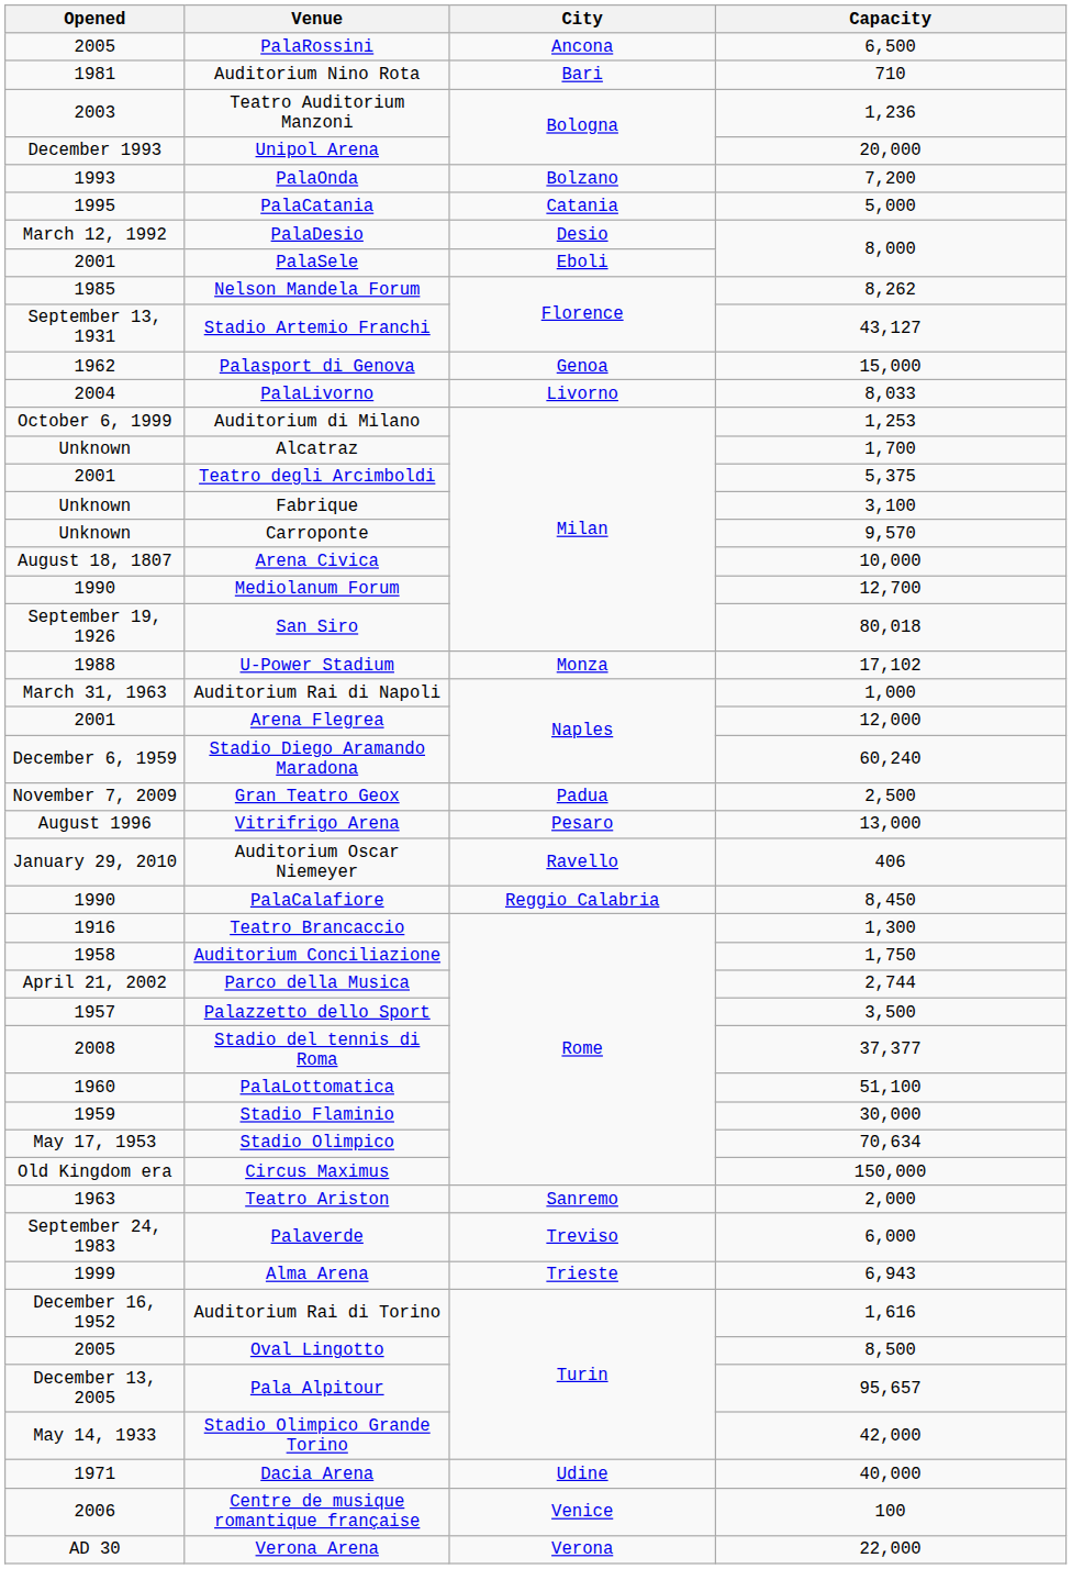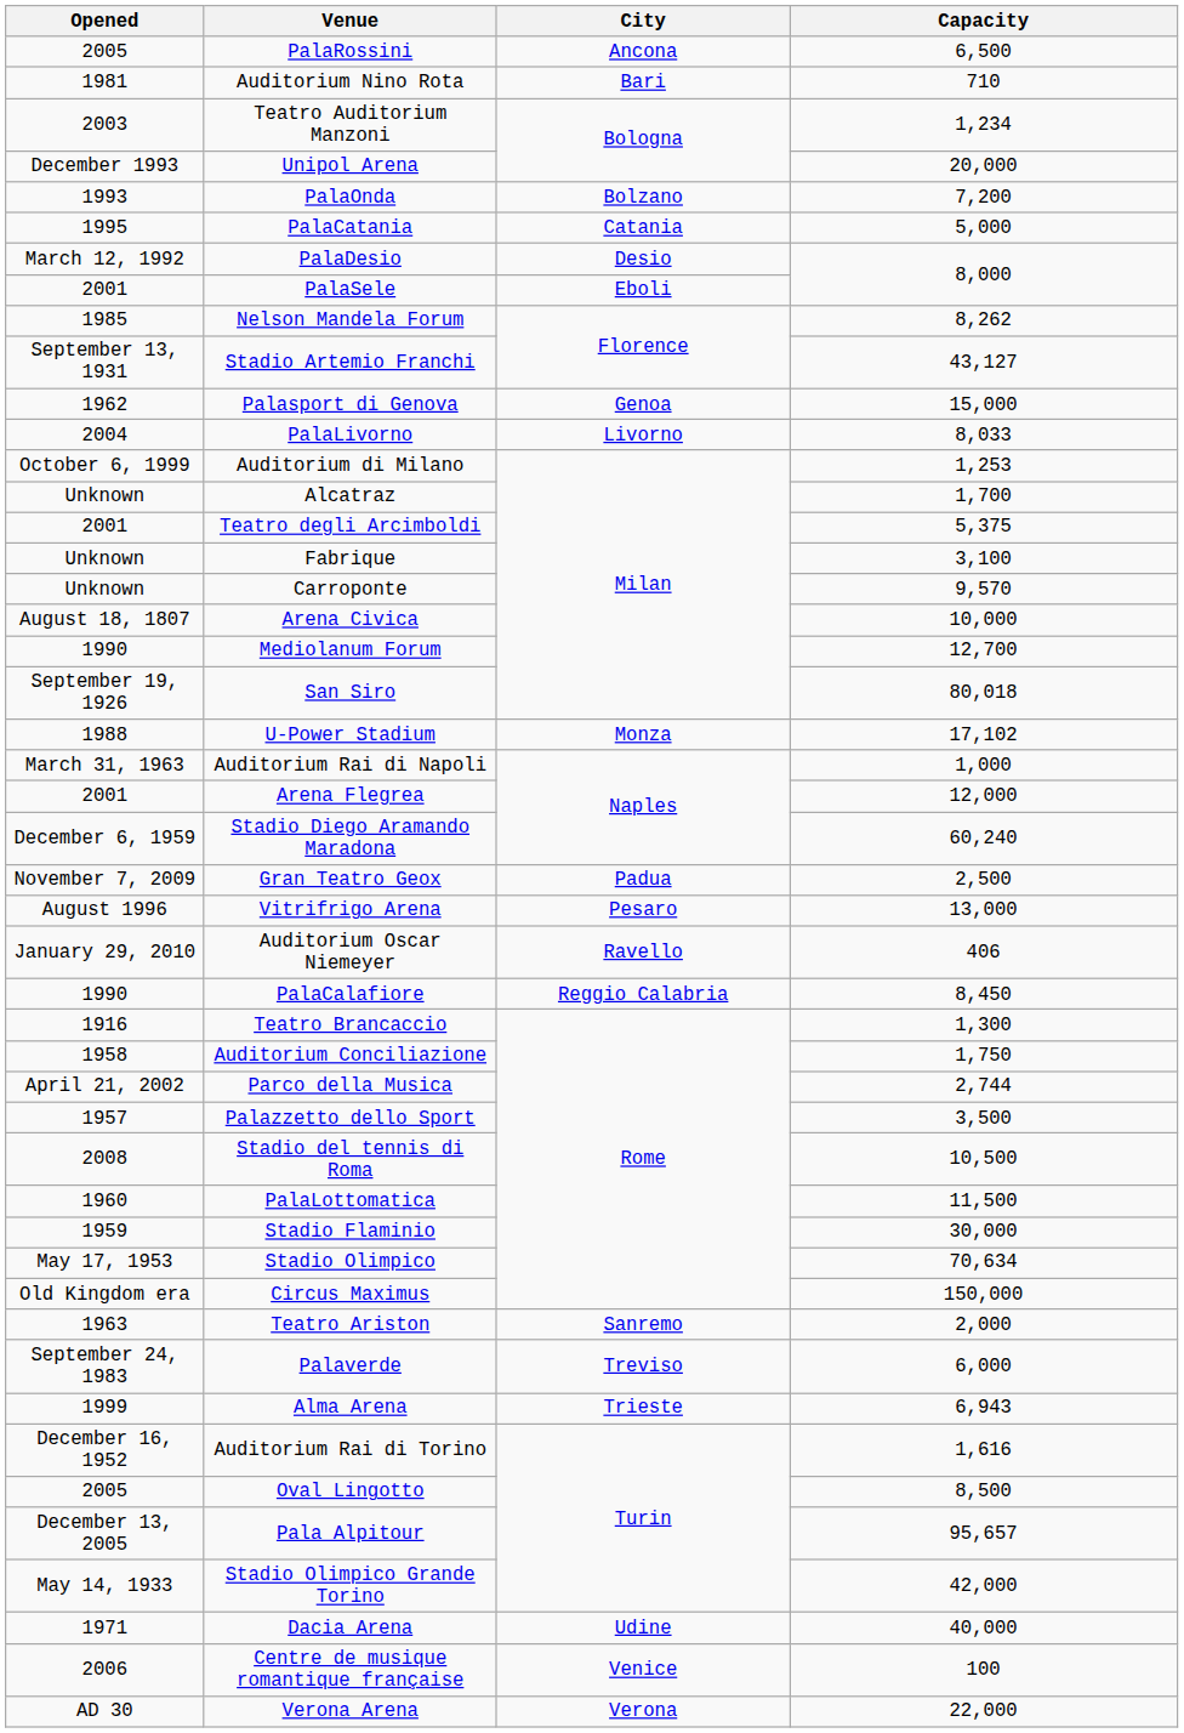 <table class="sortable wikitable" style="text-align:center;">
 <tr>
 <th scope="col" style="width:10em;">Opened</th>
 <th scope="col" style="width:15em;">Venue</th>
 <th scope="col" style="width:15em;">City</th>
 <th scope="col" style="width:20em;">Capacity</th>
 </tr>
 <tr>
 <td>2005</td>
 <td><a href='#'>PalaRossini</a></td>
 <td><a href='#'>Ancona</a></td>
 <td>6,500</td>
 </tr>
 <tr>
 <td>1981</td>
 <td>Auditorium Nino Rota</td>
 <td><a href='#'>Bari</a></td>
 <td>710</td>
 </tr>
 <tr>
 <td>2003</td>
 <td>Teatro Auditorium Manzoni</td>
 <td rowspan="2"><a href='#'>Bologna</a></td>
-<td>1,236</td>
+<td>1,234</td>
 </tr>
 <tr>
 <td>December 1993</td>
 <td><a href='#'>Unipol Arena</a></td>
 <td>20,000</td>
 </tr>
 <tr>
 <td>1993</td>
 <td><a href='#'>PalaOnda</a></td>
 <td><a href='#'>Bolzano</a></td>
 <td>7,200</td>
 </tr>
 <tr>
 <td>1995</td>
 <td><a href='#'>PalaCatania</a></td>
 <td><a href='#'>Catania</a></td>
 <td>5,000</td>
 </tr>
 <tr>
 <td>March 12, 1992</td>
 <td><a href='#'>PalaDesio</a></td>
 <td><a href='#'>Desio</a></td>
 <td rowspan="2">8,000</td>
 </tr>
 <tr>
 <td>2001</td>
 <td><a href='#'>PalaSele</a></td>
 <td><a href='#'>Eboli</a></td>
 </tr>
 <tr>
 <td>1985</td>
 <td><a href='#'>Nelson Mandela Forum</a></td>
 <td rowspan="2"><a href='#'>Florence</a></td>
 <td>8,262</td>
 </tr>
 <tr>
 <td>September 13, 1931</td>
 <td><a href='#'>Stadio Artemio Franchi</a></td>
 <td>43,127</td>
 </tr>
 <tr>
 <td>1962</td>
 <td><a href='#'>Palasport di Genova</a></td>
 <td><a href='#'>Genoa</a></td>
 <td>15,000</td>
 </tr>
 <tr>
 <td>2004</td>
 <td><a href='#'>PalaLivorno</a></td>
 <td><a href='#'>Livorno</a></td>
 <td>8,033</td>
 </tr>
 <tr>
 <td>October 6, 1999</td>
 <td>Auditorium di Milano</td>
 <td rowspan="8"><a href='#'>Milan</a></td>
 <td>1,253</td>
 </tr>
 <tr>
 <td>Unknown</td>
 <td>Alcatraz</td>
 <td>1,700</td>
 </tr>
 <tr>
 <td>2001</td>
 <td><a href='#'>Teatro degli Arcimboldi</a></td>
 <td>5,375</td>
 </tr>
 <tr>
 <td>Unknown</td>
 <td>Fabrique</td>
 <td>3,100</td>
 </tr>
 <tr>
 <td>Unknown</td>
 <td>Carroponte</td>
 <td>9,570</td>
 </tr>
 <tr>
 <td>August 18, 1807</td>
 <td><a href='#'>Arena Civica</a></td>
 <td>10,000</td>
 </tr>
 <tr>
 <td>1990</td>
 <td><a href='#'>Mediolanum Forum</a></td>
 <td>12,700</td>
 </tr>
 <tr>
 <td>September 19, 1926</td>
 <td><a href='#'>San Siro</a></td>
 <td>80,018</td>
 </tr>
 <tr>
 <td>1988</td>
 <td><a href='#'>U-Power Stadium</a></td>
 <td><a href='#'>Monza</a></td>
 <td>17,102</td>
 </tr>
 <tr>
 <td>March 31, 1963</td>
 <td>Auditorium Rai di Napoli</td>
 <td rowspan="3"><a href='#'>Naples</a></td>
 <td>1,000</td>
 </tr>
 <tr>
 <td>2001</td>
 <td><a href='#'>Arena Flegrea</a></td>
 <td>12,000</td>
 </tr>
 <tr>
 <td>December 6, 1959</td>
 <td><a href='#'>Stadio Diego Aramando Maradona</a></td>
 <td>60,240</td>
 </tr>
 <tr>
 <td>November 7, 2009</td>
 <td><a href='#'>Gran Teatro Geox</a></td>
 <td><a href='#'>Padua</a></td>
 <td>2,500</td>
 </tr>
 <tr>
 <td>August 1996</td>
 <td><a href='#'>Vitrifrigo Arena</a></td>
 <td><a href='#'>Pesaro</a></td>
 <td>13,000</td>
 </tr>
 <tr>
 <td>January 29, 2010</td>
 <td>Auditorium Oscar Niemeyer</td>
 <td><a href='#'>Ravello</a></td>
 <td>406</td>
 </tr>
 <tr>
 <td>1990</td>
 <td><a href='#'>PalaCalafiore</a></td>
 <td><a href='#'>Reggio Calabria</a></td>
 <td>8,450</td>
 </tr>
 <tr>
 <td>1916</td>
 <td><a href='#'>Teatro Brancaccio</a></td>
 <td rowspan="9"><a href='#'>Rome</a></td>
 <td>1,300</td>
 </tr>
 <tr>
 <td>1958</td>
 <td><a href='#'>Auditorium Conciliazione</a></td>
 <td>1,750</td>
 </tr>
 <tr>
 <td>April 21, 2002</td>
 <td><a href='#'>Parco della Musica</a></td>
 <td>2,744</td>
 </tr>
 <tr>
 <td>1957</td>
 <td><a href='#'>Palazzetto dello Sport</a></td>
 <td>3,500</td>
 </tr>
 <tr>
 <td>2008</td>
 <td><a href='#'>Stadio del tennis di Roma</a></td>
-<td>37,377</td>
+<td>10,500</td>
 </tr>
 <tr>
 <td>1960</td>
 <td><a href='#'>PalaLottomatica</a></td>
-<td>51,100</td>
+<td>11,500</td>
 </tr>
 <tr>
 <td>1959</td>
 <td><a href='#'>Stadio Flaminio</a></td>
 <td>30,000</td>
 </tr>
 <tr>
 <td>May 17, 1953</td>
 <td><a href='#'>Stadio Olimpico</a></td>
 <td>70,634</td>
 </tr>
 <tr>
 <td>Old Kingdom era</td>
 <td><a href='#'>Circus Maximus</a></td>
 <td>150,000</td>
 </tr>
 <tr>
 <td>1963</td>
 <td><a href='#'>Teatro Ariston</a></td>
 <td><a href='#'>Sanremo</a></td>
 <td>2,000</td>
 </tr>
 <tr>
 <td>September 24, 1983</td>
 <td><a href='#'>Palaverde</a></td>
 <td><a href='#'>Treviso</a></td>
 <td>6,000</td>
 </tr>
 <tr>
 <td>1999</td>
 <td><a href='#'>Alma Arena</a></td>
 <td><a href='#'>Trieste</a></td>
 <td>6,943</td>
 </tr>
 <tr>
 <td>December 16, 1952</td>
 <td>Auditorium Rai di Torino</td>
 <td rowspan="4"><a href='#'>Turin</a></td>
 <td>1,616</td>
 </tr>
 <tr>
 <td>2005</td>
 <td><a href='#'>Oval Lingotto</a></td>
 <td>8,500</td>
 </tr>
 <tr>
 <td>December 13, 2005</td>
 <td><a href='#'>Pala Alpitour</a></td>
 <td>95,657</td>
 </tr>
 <tr>
 <td>May 14, 1933</td>
 <td><a href='#'>Stadio Olimpico Grande Torino</a></td>
 <td>42,000</td>
 </tr>
 <tr>
 <td>1971</td>
 <td><a href='#'>Dacia Arena</a></td>
 <td><a href='#'>Udine</a></td>
 <td>40,000</td>
 </tr>
 <tr>
 <td>2006</td>
 <td><a href='#'>Centre de musique romantique française</a></td>
 <td><a href='#'>Venice</a></td>
 <td>100</td>
 </tr>
 <tr>
 <td>AD 30</td>
 <td><a href='#'>Verona Arena</a></td>
 <td><a href='#'>Verona</a></td>
 <td>22,000</td>
 </tr>
 </table>
